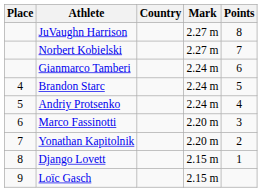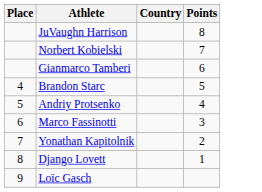 <table class="wikitable">
 <tr>
 <th>Place</th>
 <th>Athlete</th>
 <th>Country</th>
-<th>Mark</th>
 <th>Points</th>
 </tr>
 <tr>
 <td align=center></td>
 <td><a href='#'>JuVaughn Harrison</a></td>
 <td></td>
-<td>2.27 m</td>
 <td align=center>8</td>
 </tr>
 <tr>
 <td align=center></td>
 <td><a href='#'>Norbert Kobielski</a></td>
 <td></td>
-<td>2.27 m</td>
 <td align=center>7</td>
 </tr>
 <tr>
 <td align=center></td>
 <td><a href='#'>Gianmarco Tamberi</a></td>
 <td></td>
-<td>2.24 m</td>
 <td align=center>6</td>
 </tr>
 <tr>
 <td align=center>4</td>
 <td><a href='#'>Brandon Starc</a></td>
 <td></td>
-<td>2.24 m</td>
 <td align=center>5</td>
 </tr>
 <tr>
 <td align=center>5</td>
 <td><a href='#'>Andriy Protsenko</a></td>
 <td></td>
-<td>2.24 m</td>
 <td align=center>4</td>
 </tr>
 <tr>
 <td align=center>6</td>
 <td><a href='#'>Marco Fassinotti</a></td>
 <td></td>
-<td>2.20 m</td>
 <td align=center>3</td>
 </tr>
 <tr>
 <td align=center>7</td>
 <td><a href='#'>Yonathan Kapitolnik</a></td>
 <td></td>
-<td>2.20 m</td>
 <td align=center>2</td>
 </tr>
 <tr>
 <td align=center>8</td>
 <td><a href='#'>Django Lovett</a></td>
 <td></td>
-<td>2.15 m</td>
 <td align=center>1</td>
 </tr>
 <tr>
 <td align=center>9</td>
 <td><a href='#'>Loïc Gasch</a></td>
 <td></td>
-<td>2.15 m</td>
 <td align=center></td>
 </tr>
 </table>
